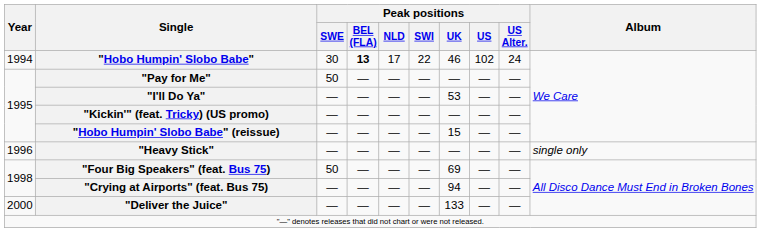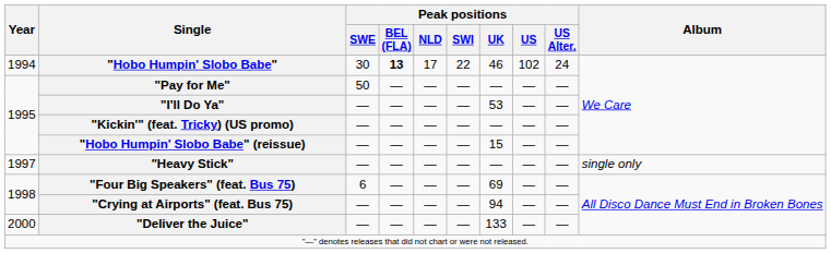 <table class="wikitable plainrowheaders" style="text-align:center;">
 <tr>
 <th rowspan="2">Year</th>
 <th rowspan="2" style="width:24em;">Single</th>
 <th colspan="7">Peak positions</th>
 <th rowspan="2">Album</th>
 </tr>
 <tr style="font-size:90%;">
 <th width="35"><a href='#'>SWE</a><br></th>
 <th width="35"><a href='#'>BEL<br>(FLA)</a></th>
 <th width="35"><a href='#'>NLD</a><br></th>
 <th width="35"><a href='#'>SWI</a><br></th>
 <th width="35"><a href='#'>UK</a><br></th>
 <th width="35"><a href='#'>US</a><br></th>
 <th width="35"><a href='#'>US<br>Alter.</a></th>
 </tr>
 <tr>
 <td rowspan="1">1994</td>
 <th scope="row">"<a href='#'>Hobo Humpin' Slobo Babe</a>"</th>
 <td>30</td>
 <td><strong>13</strong></td>
 <td>17</td>
 <td>22</td>
 <td>46</td>
 <td>102</td>
 <td>24</td>
 <td align="left" rowspan="5"><em><a href='#'>We Care</a></em></td>
 </tr>
 <tr>
 <td rowspan="4">1995</td>
 <th scope="row">"Pay for Me"</th>
 <td>50</td>
 <td>—</td>
 <td>—</td>
 <td>—</td>
 <td>—</td>
 <td>—</td>
 <td>—</td>
 </tr>
 <tr>
 <th scope="row">"I'll Do Ya"</th>
 <td>—</td>
 <td>—</td>
 <td>—</td>
 <td>—</td>
 <td>53</td>
 <td>—</td>
 <td>—</td>
 </tr>
 <tr>
 <th scope="row">"Kickin'" (feat. <a href='#'>Tricky</a>) (US promo)</th>
 <td>—</td>
 <td>—</td>
 <td>—</td>
 <td>—</td>
 <td>—</td>
 <td>—</td>
 <td>—</td>
 </tr>
 <tr>
 <th scope="row">"<a href='#'>Hobo Humpin' Slobo Babe</a>" (reissue)</th>
 <td>—</td>
 <td>—</td>
 <td>—</td>
 <td>—</td>
 <td>15</td>
 <td>—</td>
 <td>—</td>
 </tr>
 <tr>
-<td rowspan="1">1996</td>
+<td rowspan="1">1997</td>
 <th scope="row">"Heavy Stick"</th>
 <td>—</td>
 <td>—</td>
 <td>—</td>
 <td>—</td>
 <td>—</td>
 <td>—</td>
 <td>—</td>
 <td align="left" rowspan="1"><em>single only</em></td>
 </tr>
 <tr>
 <td rowspan="2">1998</td>
 <th scope="row">"Four Big Speakers" (feat. <a href='#'>Bus 75</a>)</th>
-<td>50</td>
+<td>6</td>
 <td>—</td>
 <td>—</td>
 <td>—</td>
 <td>69</td>
 <td>—</td>
 <td>—</td>
 <td align="left" rowspan="3"><em><a href='#'>All Disco Dance Must End in Broken Bones</a></em></td>
 </tr>
 <tr>
 <th scope="row">"Crying at Airports" (feat. Bus 75)</th>
 <td>—</td>
 <td>—</td>
 <td>—</td>
 <td>—</td>
 <td>94</td>
 <td>—</td>
 <td>—</td>
 </tr>
 <tr>
 <td rowspan="1">2000</td>
 <th scope="row">"Deliver the Juice"</th>
 <td>—</td>
 <td>—</td>
 <td>—</td>
 <td>—</td>
 <td>133</td>
 <td>—</td>
 <td>—</td>
 </tr>
 <tr>
 <td align="center" colspan="13" style="font-size:8pt">"—" denotes releases that did not chart or were not released.</td>
 </tr>
 </table>
